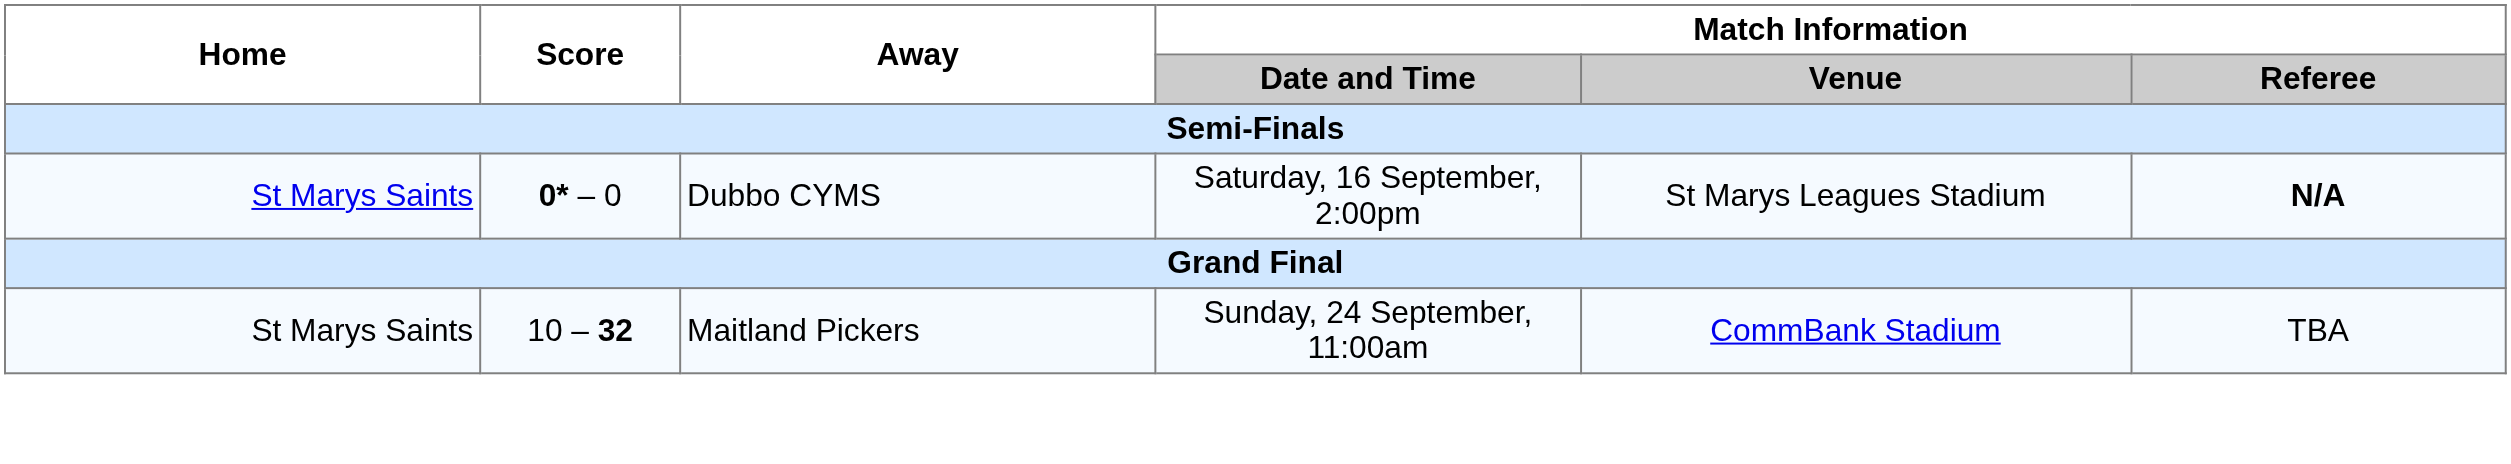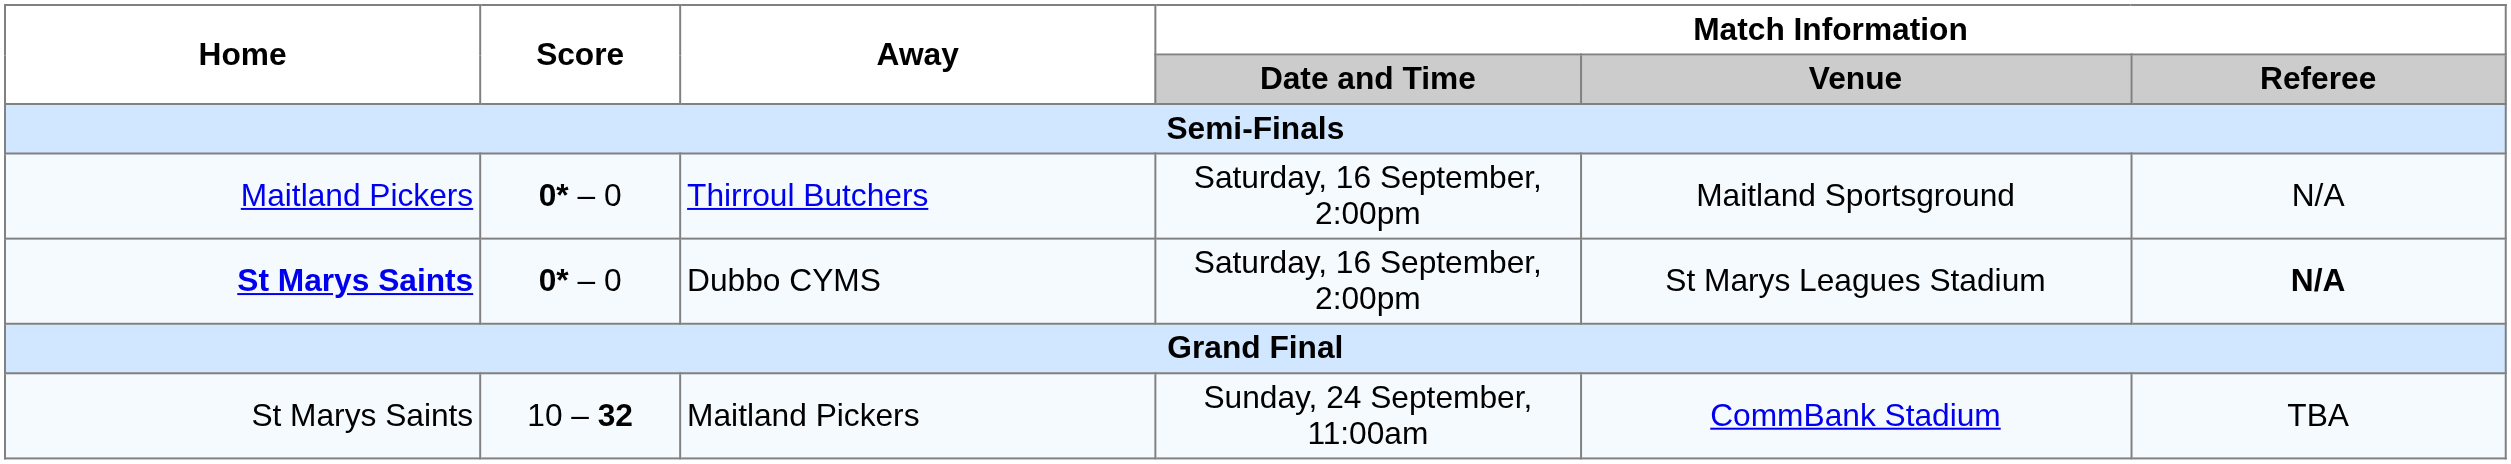 <table width="100%" cellspacing="0" cellpadding="3" border="1" style="border-collapse:collapse;  text-align:center;">
 <tr>
 <th rowspan="2" width="19%">Home</th>
 <th rowspan="2" width="8%">Score</th>
 <th rowspan="2" width="19%">Away</th>
 <th colspan="3">Match Information</th>
 </tr>
 <tr bgcolor="#CCCCCC">
 <th width="17%">Date and Time</th>
 <th width="22%">Venue</th>
 <th width="50%">Referee</th>
 </tr>
 <tr style="background:#d0e7ff;">
 <td colspan="6"><strong>Semi-Finals</strong></td>
 </tr>
 <tr style="text-align:center; background:#f5faff;">
-<td align="right"><a href='#'>St Marys Saints</a> </td>
+<td align="right"><a href='#'>Maitland Pickers</a> </td>
+<td><strong>0*</strong> – 0</td>
+<td align="left"> <a href='#'>Thirroul Butchers</a></td>
+<td>Saturday, 16 September, 2:00pm</td>
+<td>Maitland Sportsground</td>
+<td>N/A</td>
+</tr>
+<tr style="text-align:center; background:#f5faff;">
+<td align="right"><strong><a href='#'>St Marys Saints</a> </strong></td>
 <td><strong>0*</strong> – 0</td>
 <td align="left"> Dubbo CYMS</td>
 <td>Saturday, 16 September, 2:00pm</td>
 <td>St Marys Leagues Stadium</td>
 <td><strong>N/A</strong></td>
 </tr>
 <tr style="background:#d0e7ff;">
 <td colspan="6"><strong>Grand Final</strong></td>
 </tr>
 <tr style="text-align:center; background:#f5faff;">
 <td align="right">St Marys Saints </td>
 <td>10 – <strong>32</strong></td>
 <td align="left"> Maitland Pickers</td>
 <td>Sunday, 24 September, 11:00am</td>
 <td><a href='#'>CommBank Stadium</a></td>
 <td>TBA</td>
 </tr>
 </table>
